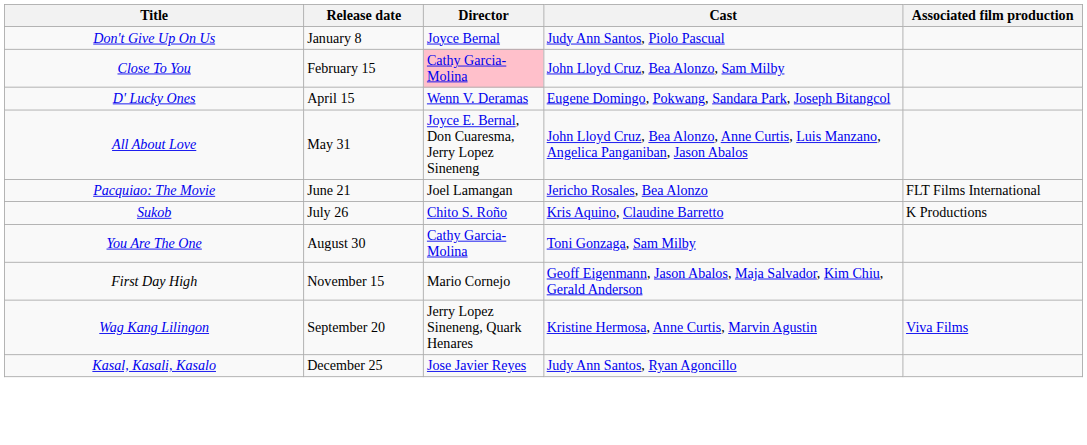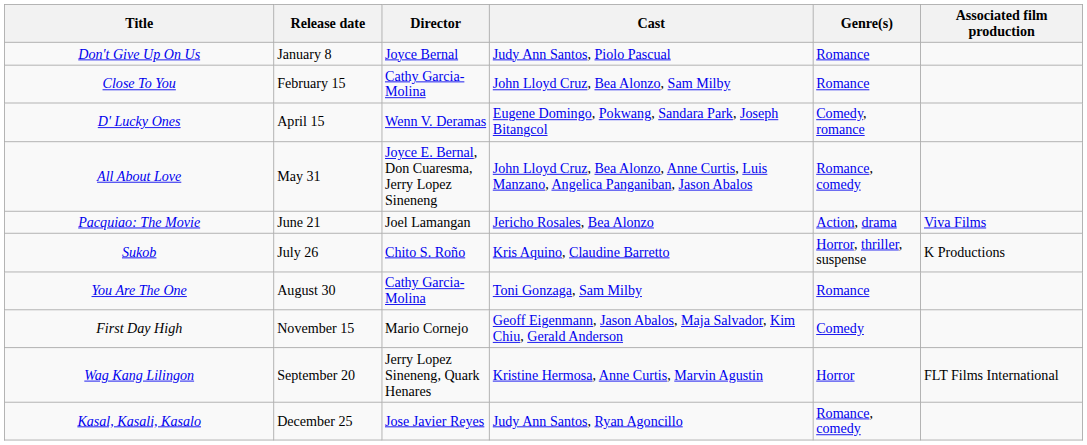 <table class="wikitable" style="width:97%">
 <tr>
 <th style="width:25%;">Title</th>
 <th style="width:10%;">Release date</th>
 <th style="width:10%;">Director</th>
 <th style="width:30%;">Cast</th>
+<th style="width:10%;">Genre(s)</th>
 <th style="width:15%;">Associated film production</th>
 </tr>
 <tr>
 <td style="text-align:center;"><em><a href='#'>Don't Give Up On Us</a></em></td>
 <td>January 8</td>
 <td><a href='#'>Joyce Bernal</a></td>
 <td><a href='#'>Judy Ann Santos</a>, <a href='#'>Piolo Pascual</a></td>
+<td><a href='#'>Romance</a></td>
 <td></td>
 </tr>
 <tr>
 <td style="text-align:center;"><em><a href='#'>Close To You</a></em></td>
 <td>February 15</td>
-<td style="background: pink;"><a href='#'>Cathy Garcia-Molina</a></td>
+<td><a href='#'>Cathy Garcia-Molina</a></td>
 <td><a href='#'>John Lloyd Cruz</a>, <a href='#'>Bea Alonzo</a>, <a href='#'>Sam Milby</a></td>
+<td><a href='#'>Romance</a></td>
 <td></td>
 </tr>
 <tr>
 <td style="text-align:center;"><em><a href='#'>D' Lucky Ones</a></em></td>
 <td>April 15</td>
 <td><a href='#'>Wenn V. Deramas</a></td>
 <td><a href='#'>Eugene Domingo</a>, <a href='#'>Pokwang</a>, <a href='#'>Sandara Park</a>, <a href='#'>Joseph Bitangcol</a></td>
+<td><a href='#'>Comedy</a>, <a href='#'>romance</a></td>
 <td></td>
 </tr>
 <tr>
 <td style="text-align:center;"><em><a href='#'>All About Love</a></em></td>
 <td>May 31</td>
 <td><a href='#'>Joyce E. Bernal</a>, Don Cuaresma, Jerry Lopez Sineneng</td>
 <td><a href='#'>John Lloyd Cruz</a>, <a href='#'>Bea Alonzo</a>, <a href='#'>Anne Curtis</a>, <a href='#'>Luis Manzano</a>, <a href='#'>Angelica Panganiban</a>, <a href='#'>Jason Abalos</a></td>
+<td><a href='#'>Romance</a>, <a href='#'>comedy</a></td>
 <td></td>
 </tr>
 <tr>
 <td style="text-align:center;"><em><a href='#'>Pacquiao: The Movie</a></em></td>
 <td>June 21</td>
 <td>Joel Lamangan</td>
 <td><a href='#'>Jericho Rosales</a>, <a href='#'>Bea Alonzo</a></td>
-<td>FLT Films International</td>
+<td><a href='#'>Action</a>, <a href='#'>drama</a></td>
+<td><a href='#'>Viva Films</a></td>
 </tr>
 <tr>
 <td style="text-align:center;"><em><a href='#'>Sukob</a></em></td>
 <td>July 26</td>
 <td><a href='#'>Chito S. Roño</a></td>
 <td><a href='#'>Kris Aquino</a>, <a href='#'>Claudine Barretto</a></td>
+<td><a href='#'>Horror</a>, <a href='#'>thriller</a>, suspense</td>
 <td>K Productions</td>
 </tr>
 <tr>
 <td style="text-align:center;"><em><a href='#'>You Are The One</a></em></td>
 <td>August 30</td>
 <td><a href='#'>Cathy Garcia-Molina</a></td>
 <td><a href='#'>Toni Gonzaga</a>, <a href='#'>Sam Milby</a></td>
+<td><a href='#'>Romance</a></td>
 <td></td>
 </tr>
 <tr>
 <td style="text-align:center;"><em>First Day High</em></td>
 <td>November 15</td>
 <td>Mario Cornejo</td>
 <td><a href='#'>Geoff Eigenmann</a>, <a href='#'>Jason Abalos</a>, <a href='#'>Maja Salvador</a>, <a href='#'>Kim Chiu</a>, <a href='#'>Gerald Anderson</a></td>
+<td><a href='#'>Comedy</a></td>
 <td></td>
 </tr>
 <tr>
 <td style="text-align:center;"><em><a href='#'>Wag Kang Lilingon</a></em></td>
 <td>September 20</td>
 <td>Jerry Lopez Sineneng, Quark Henares</td>
 <td><a href='#'>Kristine Hermosa</a>, <a href='#'>Anne Curtis</a>, <a href='#'>Marvin Agustin</a></td>
-<td><a href='#'>Viva Films</a></td>
+<td><a href='#'>Horror</a></td>
+<td>FLT Films International</td>
 </tr>
 <tr>
 <td style="text-align:center;"><em><a href='#'>Kasal, Kasali, Kasalo</a></em></td>
 <td>December 25</td>
 <td><a href='#'>Jose Javier Reyes</a></td>
 <td><a href='#'>Judy Ann Santos</a>, <a href='#'>Ryan Agoncillo</a></td>
+<td><a href='#'>Romance</a>, <a href='#'>comedy</a></td>
 <td></td>
 </tr>
 </table>
